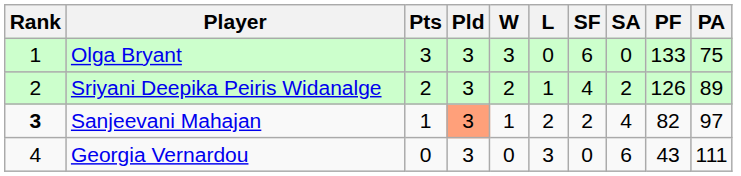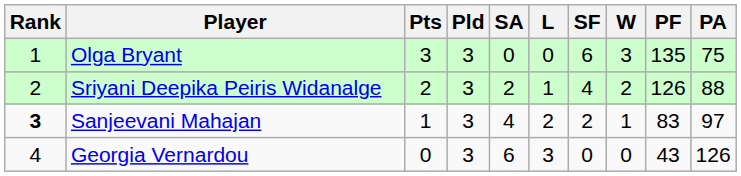 <table class=wikitable style="text-align:center; font-size:90%">
 <tr>
 <th width="20">Rank</th>
 <th width="225">Player</th>
 <th width="20">Pts</th>
 <th width="20">Pld</th>
-<th width="20">W</th>
+<th width="20">SA</th>
 <th width="20">L</th>
 <th width="20">SF</th>
-<th width="20">SA</th>
+<th width="20">W</th>
 <th width="20">PF</th>
 <th width="20">PA</th>
 </tr>
 <tr bgcolor="#ccffcc">
 <td>1</td>
 <td style="text-align:left"> <a href='#'>Olga Bryant</a></td>
 <td>3</td>
 <td>3</td>
-<td>3</td>
+<td>0</td>
 <td>0</td>
 <td>6</td>
-<td>0</td>
-<td>133</td>
+<td>3</td>
+<td>135</td>
 <td>75</td>
 </tr>
 <tr bgcolor="#ccffcc">
 <td>2</td>
 <td style="text-align:left"> <a href='#'>Sriyani Deepika Peiris Widanalge</a></td>
 <td>2</td>
 <td>3</td>
 <td>2</td>
 <td>1</td>
 <td>4</td>
 <td>2</td>
 <td>126</td>
-<td>89</td>
+<td>88</td>
 </tr>
 <tr>
 <td><strong>3</strong></td>
 <td style="text-align:left"> <a href='#'>Sanjeevani Mahajan</a></td>
 <td>1</td>
-<td style="background: lightsalmon;">3</td>
-<td>1</td>
+<td>3</td>
+<td>4</td>
 <td>2</td>
 <td>2</td>
-<td>4</td>
-<td>82</td>
+<td>1</td>
+<td>83</td>
 <td>97</td>
 </tr>
 <tr>
 <td>4</td>
 <td style="text-align:left"> <a href='#'>Georgia Vernardou</a></td>
 <td>0</td>
 <td>3</td>
-<td>0</td>
+<td>6</td>
 <td>3</td>
 <td>0</td>
-<td>6</td>
+<td>0</td>
 <td>43</td>
-<td>111</td>
+<td>126</td>
 </tr>
 </table>
